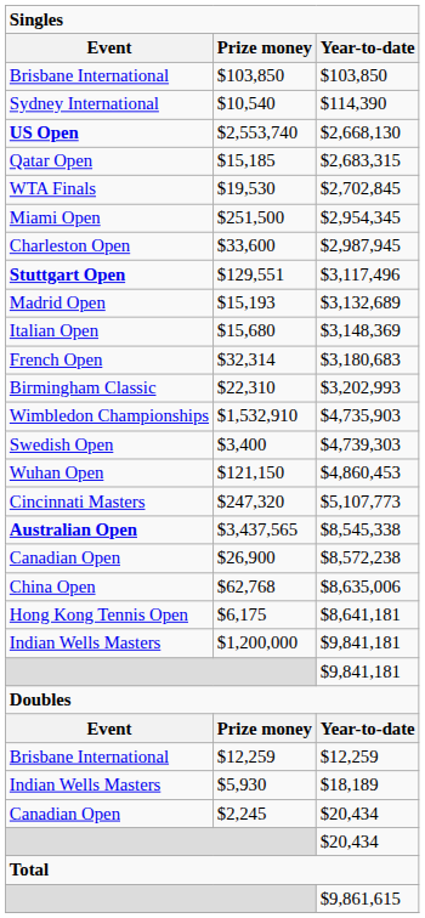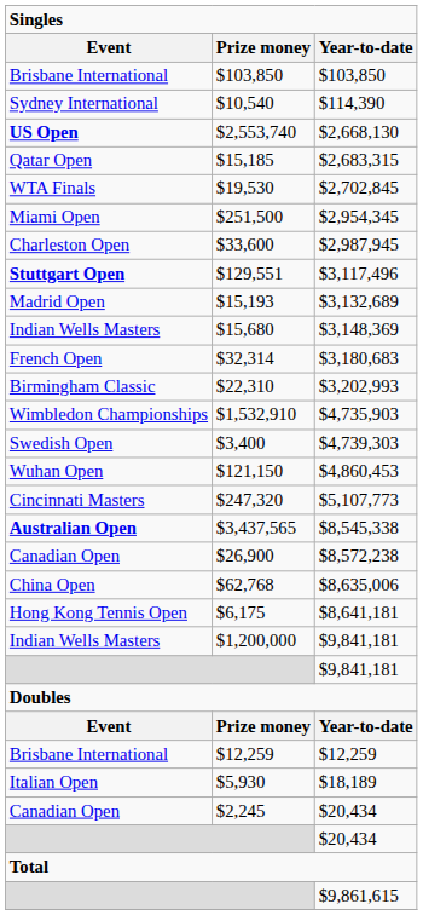 <table class="wikitable sortable">
 <tr>
 <td colspan=3><strong>Singles</strong></td>
 </tr>
 <tr>
 <th>Event</th>
 <th>Prize money</th>
 <th>Year-to-date</th>
 </tr>
 <tr>
 <td><a href='#'>Brisbane International</a></td>
 <td>$103,850</td>
 <td>$103,850</td>
 </tr>
 <tr>
 <td><a href='#'>Sydney International</a></td>
 <td>$10,540</td>
 <td>$114,390</td>
 </tr>
 <tr>
 <td><strong><a href='#'>US Open</a></strong></td>
 <td>$2,553,740</td>
 <td>$2,668,130</td>
 </tr>
 <tr>
 <td><a href='#'>Qatar Open</a></td>
 <td>$15,185</td>
 <td>$2,683,315</td>
 </tr>
 <tr>
 <td><a href='#'>WTA Finals</a></td>
 <td>$19,530</td>
 <td>$2,702,845</td>
 </tr>
 <tr>
 <td><a href='#'>Miami Open</a></td>
 <td>$251,500</td>
 <td>$2,954,345</td>
 </tr>
 <tr>
 <td><a href='#'>Charleston Open</a></td>
 <td>$33,600</td>
 <td>$2,987,945</td>
 </tr>
 <tr>
 <td><strong><a href='#'>Stuttgart Open</a></strong></td>
 <td>$129,551</td>
 <td>$3,117,496</td>
 </tr>
 <tr>
 <td><a href='#'>Madrid Open</a></td>
 <td>$15,193</td>
 <td>$3,132,689</td>
 </tr>
 <tr>
-<td><a href='#'>Italian Open</a></td>
+<td><a href='#'>Indian Wells Masters</a></td>
 <td>$15,680</td>
 <td>$3,148,369</td>
 </tr>
 <tr>
 <td><a href='#'>French Open</a></td>
 <td>$32,314</td>
 <td>$3,180,683</td>
 </tr>
 <tr>
 <td><a href='#'>Birmingham Classic</a></td>
 <td>$22,310</td>
 <td>$3,202,993</td>
 </tr>
 <tr>
 <td><a href='#'>Wimbledon Championships</a></td>
 <td>$1,532,910</td>
 <td>$4,735,903</td>
 </tr>
 <tr>
 <td><a href='#'>Swedish Open</a></td>
 <td>$3,400</td>
 <td>$4,739,303</td>
 </tr>
 <tr>
 <td><a href='#'>Wuhan Open</a></td>
 <td>$121,150</td>
 <td>$4,860,453</td>
 </tr>
 <tr>
 <td><a href='#'>Cincinnati Masters</a></td>
 <td>$247,320</td>
 <td>$5,107,773</td>
 </tr>
 <tr>
 <td><strong><a href='#'>Australian Open</a></strong></td>
 <td>$3,437,565</td>
 <td>$8,545,338</td>
 </tr>
 <tr>
 <td><a href='#'>Canadian Open</a></td>
 <td>$26,900</td>
 <td>$8,572,238</td>
 </tr>
 <tr>
 <td><a href='#'>China Open</a></td>
 <td>$62,768</td>
 <td>$8,635,006</td>
 </tr>
 <tr>
 <td><a href='#'>Hong Kong Tennis Open</a></td>
 <td>$6,175</td>
 <td>$8,641,181</td>
 </tr>
 <tr>
 <td><a href='#'>Indian Wells Masters</a></td>
 <td>$1,200,000</td>
 <td>$9,841,181</td>
 </tr>
 <tr class="sortbottom">
 <td colspan=2 bgcolor=#DCDCDC></td>
 <td>$9,841,181</td>
 </tr>
 <tr>
 <td colspan=3><strong>Doubles</strong></td>
 </tr>
 <tr>
 <th>Event</th>
 <th>Prize money</th>
 <th>Year-to-date</th>
 </tr>
 <tr>
 <td><a href='#'>Brisbane International</a></td>
 <td>$12,259</td>
 <td>$12,259</td>
 </tr>
 <tr>
-<td><a href='#'>Indian Wells Masters</a></td>
+<td><a href='#'>Italian Open</a></td>
 <td>$5,930</td>
 <td>$18,189</td>
 </tr>
 <tr>
 <td><a href='#'>Canadian Open</a></td>
 <td>$2,245</td>
 <td>$20,434</td>
 </tr>
 <tr class="sortbottom">
 <td colspan=2 bgcolor=#DCDCDC></td>
 <td>$20,434</td>
 </tr>
 <tr>
 <td colspan=3><strong>Total</strong></td>
 </tr>
 <tr class="sortbottom">
 <td colspan=2 bgcolor=#DCDCDC></td>
 <td>$9,861,615</td>
 </tr>
 <tr>
 </tr>
 </table>
